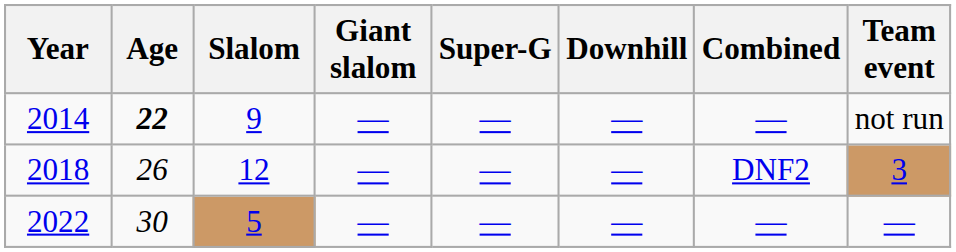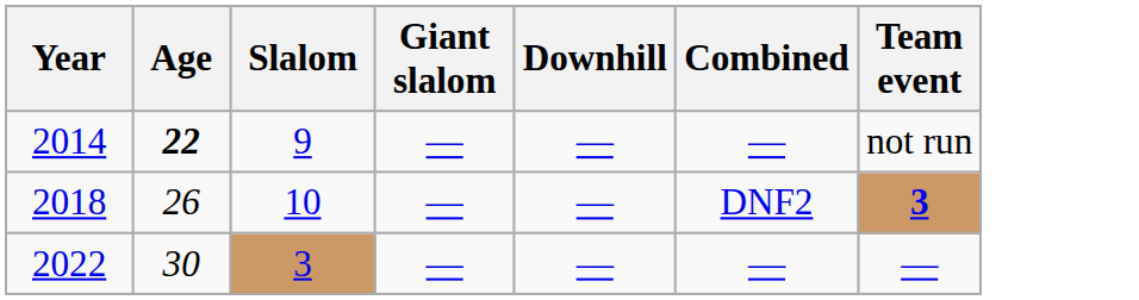 <table class=wikitable style="text-align:center ; font-size:95%;">
 <tr>
 <th>  Year  </th>
 <th> Age </th>
 <th> Slalom </th>
 <th> Giant <br> slalom </th>
-<th>Super-G</th>
 <th>Downhill</th>
 <th>Combined</th>
 <th>Team<br>event</th>
 </tr>
 <tr>
 <td><a href='#'>2014</a></td>
 <td><strong><em>22</em></strong></td>
 <td><a href='#'>9</a></td>
 <td><a href='#'>—</a></td>
 <td><a href='#'>—</a></td>
 <td><a href='#'>—</a></td>
-<td><a href='#'>—</a></td>
 <td>not run</td>
 </tr>
 <tr>
 <td><a href='#'>2018</a></td>
 <td><em>26</em></td>
-<td><a href='#'>12</a></td>
-<td><a href='#'>—</a></td>
+<td><a href='#'>10</a></td>
 <td><a href='#'>—</a></td>
 <td><a href='#'>—</a></td>
 <td><a href='#'>DNF2</a></td>
-<td bgcolor=cc9966><a href='#'>3</a></td>
+<td bgcolor=cc9966><strong><a href='#'>3</a></strong></td>
 </tr>
 <tr>
 <td><a href='#'>2022</a></td>
 <td><em>30</em></td>
-<td bgcolor=cc9966><a href='#'>5</a></td>
-<td><a href='#'>—</a></td>
+<td bgcolor=cc9966><a href='#'>3</a></td>
 <td><a href='#'>—</a></td>
 <td><a href='#'>—</a></td>
 <td><a href='#'>—</a></td>
 <td><a href='#'>—</a></td>
 </tr>
 </table>
